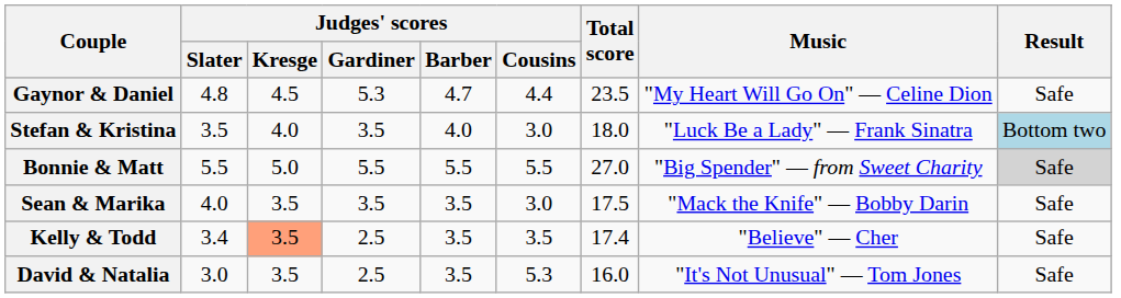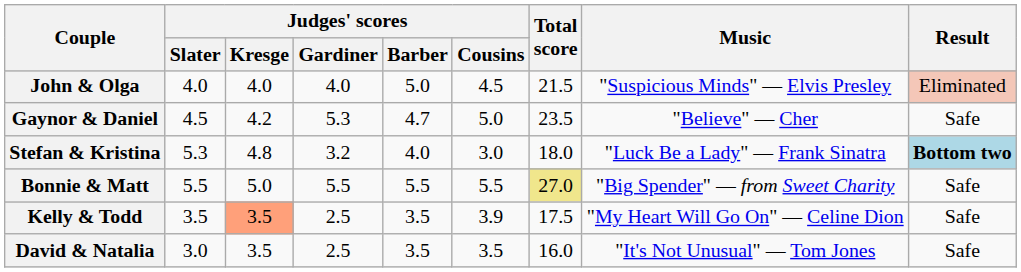 <table class="wikitable sortable" style="text-align:center; font-size:90%">
 <tr>
 <th scope="col" rowspan=2>Couple</th>
 <th scope="col" colspan=5 class="unsortable">Judges' scores</th>
 <th scope="col" rowspan=2>Total<br>score</th>
 <th scope="col" rowspan=2 class="unsortable">Music</th>
 <th scope="col" rowspan=2 class="unsortable">Result</th>
 </tr>
 <tr>
 <th class="unsortable">Slater</th>
 <th class="unsortable">Kresge</th>
 <th class="unsortable">Gardiner</th>
 <th class="unsortable">Barber</th>
 <th class="unsortable">Cousins</th>
 </tr>
 <tr>
+<th scope="row">John & Olga</th>
+<td>4.0</td>
+<td>4.0</td>
+<td>4.0</td>
+<td>5.0</td>
+<td>4.5</td>
+<td>21.5</td>
+<td>"<a href='#'>Suspicious Minds</a>" — <a href='#'>Elvis Presley</a></td>
+<td bgcolor="f4c7b8">Eliminated</td>
+</tr>
+<tr>
 <th scope="row">Gaynor & Daniel</th>
-<td>4.8</td>
 <td>4.5</td>
+<td>4.2</td>
 <td>5.3</td>
 <td>4.7</td>
-<td>4.4</td>
+<td>5.0</td>
 <td>23.5</td>
-<td>"<a href='#'>My Heart Will Go On</a>" — <a href='#'>Celine Dion</a></td>
+<td>"<a href='#'>Believe</a>" — <a href='#'>Cher</a></td>
 <td>Safe</td>
 </tr>
 <tr>
 <th scope="row">Stefan & Kristina</th>
-<td>3.5</td>
-<td>4.0</td>
-<td>3.5</td>
+<td>5.3</td>
+<td>4.8</td>
+<td>3.2</td>
 <td>4.0</td>
 <td>3.0</td>
 <td>18.0</td>
 <td>"<a href='#'>Luck Be a Lady</a>" — <a href='#'>Frank Sinatra</a></td>
-<td bgcolor=lightblue>Bottom two</td>
+<td bgcolor=lightblue><strong>Bottom two</strong></td>
 </tr>
 <tr>
 <th scope="row">Bonnie & Matt</th>
 <td>5.5</td>
 <td>5.0</td>
 <td>5.5</td>
 <td>5.5</td>
 <td>5.5</td>
-<td>27.0</td>
+<td style="background: khaki;">27.0</td>
 <td>"<a href='#'>Big Spender</a>" — <em>from <a href='#'>Sweet Charity</a></em></td>
-<td style="background: lightgrey;">Safe</td>
-</tr>
-<tr>
-<th scope="row">Sean & Marika</th>
-<td>4.0</td>
-<td>3.5</td>
-<td>3.5</td>
-<td>3.5</td>
-<td>3.0</td>
-<td>17.5</td>
-<td>"<a href='#'>Mack the Knife</a>" — <a href='#'>Bobby Darin</a></td>
 <td>Safe</td>
 </tr>
 <tr>
 <th scope="row">Kelly & Todd</th>
-<td>3.4</td>
+<td>3.5</td>
 <td style="background: lightsalmon;">3.5</td>
 <td>2.5</td>
 <td>3.5</td>
-<td>3.5</td>
-<td>17.4</td>
-<td>"<a href='#'>Believe</a>" — <a href='#'>Cher</a></td>
+<td>3.9</td>
+<td>17.5</td>
+<td>"<a href='#'>My Heart Will Go On</a>" — <a href='#'>Celine Dion</a></td>
 <td>Safe</td>
 </tr>
 <tr>
 <th scope="row">David & Natalia</th>
 <td>3.0</td>
 <td>3.5</td>
 <td>2.5</td>
 <td>3.5</td>
-<td>5.3</td>
+<td>3.5</td>
 <td>16.0</td>
 <td>"<a href='#'>It's Not Unusual</a>" — <a href='#'>Tom Jones</a></td>
 <td>Safe</td>
 </tr>
 </table>
